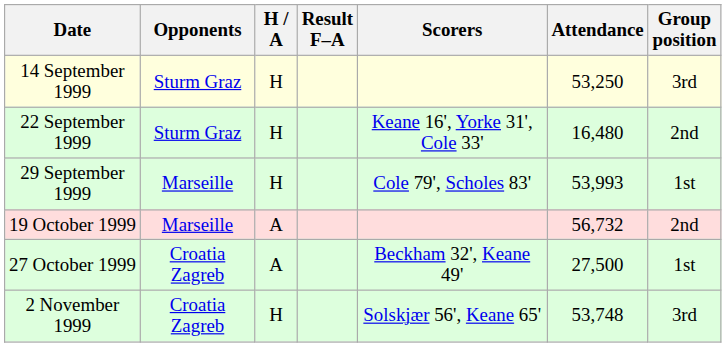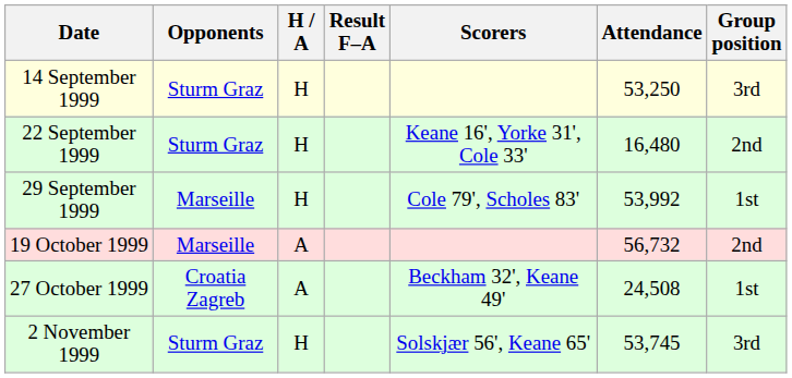 <table class="wikitable" style="text-align:center">
 <tr>
 <th>Date</th>
 <th>Opponents</th>
 <th>H / A</th>
 <th>Result<br>F–A</th>
 <th>Scorers</th>
 <th>Attendance</th>
 <th>Group<br>position</th>
 </tr>
 <tr bgcolor="#ffffdd">
 <td>14 September 1999</td>
 <td><a href='#'>Sturm Graz</a></td>
 <td>H</td>
 <td></td>
 <td></td>
 <td>53,250</td>
 <td>3rd</td>
 </tr>
 <tr bgcolor="#ddffdd">
 <td>22 September 1999</td>
 <td><a href='#'>Sturm Graz</a></td>
 <td>H</td>
 <td></td>
 <td><a href='#'>Keane</a> 16', <a href='#'>Yorke</a> 31', <a href='#'>Cole</a> 33'</td>
 <td>16,480</td>
 <td>2nd</td>
 </tr>
 <tr bgcolor="#ddffdd">
 <td>29 September 1999</td>
 <td><a href='#'>Marseille</a></td>
 <td>H</td>
 <td></td>
 <td><a href='#'>Cole</a> 79', <a href='#'>Scholes</a> 83'</td>
-<td>53,993</td>
+<td>53,992</td>
 <td>1st</td>
 </tr>
 <tr bgcolor="#ffdddd">
 <td>19 October 1999</td>
 <td><a href='#'>Marseille</a></td>
 <td>A</td>
 <td></td>
 <td></td>
 <td>56,732</td>
 <td>2nd</td>
 </tr>
 <tr bgcolor="#ddffdd">
 <td>27 October 1999</td>
 <td><a href='#'>Croatia Zagreb</a></td>
 <td>A</td>
 <td></td>
 <td><a href='#'>Beckham</a> 32', <a href='#'>Keane</a> 49'</td>
-<td>27,500</td>
+<td>24,508</td>
 <td>1st</td>
 </tr>
 <tr bgcolor="#ddffdd">
 <td>2 November 1999</td>
-<td><a href='#'>Croatia Zagreb</a></td>
+<td><a href='#'>Sturm Graz</a></td>
 <td>H</td>
 <td></td>
 <td><a href='#'>Solskjær</a> 56', <a href='#'>Keane</a> 65'</td>
-<td>53,748</td>
+<td>53,745</td>
 <td>3rd</td>
 </tr>
 </table>
